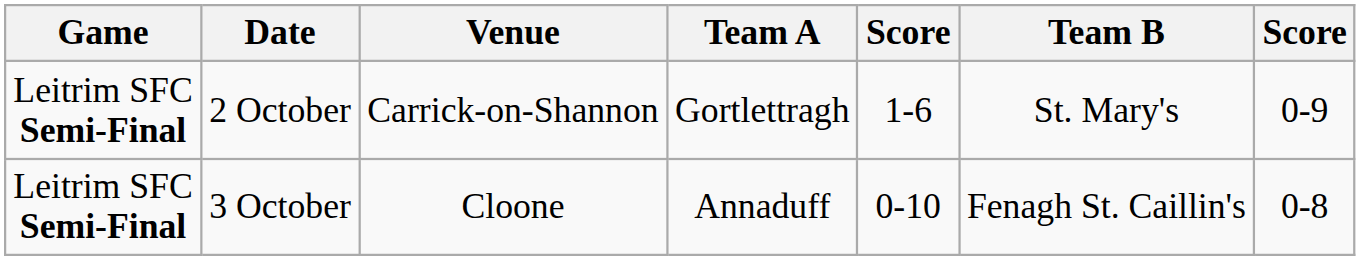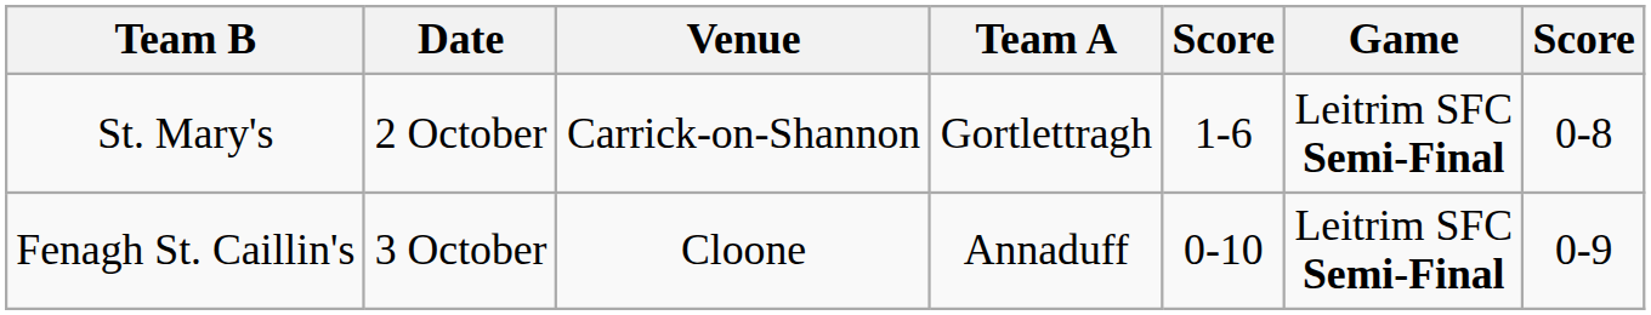 <table class="wikitable">
 <tr>
-<th>Game</th>
+<th>Team B</th>
 <th>Date</th>
 <th>Venue</th>
 <th>Team A</th>
 <th>Score</th>
-<th>Team B</th>
+<th>Game</th>
 <th>Score</th>
 </tr>
 <tr align="center">
-<td>Leitrim SFC<br><strong>Semi-Final</strong></td>
+<td>St. Mary's</td>
 <td>2 October</td>
 <td>Carrick-on-Shannon</td>
 <td>Gortlettragh</td>
 <td>1-6</td>
-<td>St. Mary's</td>
-<td>0-9</td>
+<td>Leitrim SFC<br><strong>Semi-Final</strong></td>
+<td>0-8</td>
 </tr>
 <tr align="center">
-<td>Leitrim SFC<br><strong>Semi-Final</strong></td>
+<td>Fenagh St. Caillin's</td>
 <td>3 October</td>
 <td>Cloone</td>
 <td>Annaduff</td>
 <td>0-10</td>
-<td>Fenagh St. Caillin's</td>
-<td>0-8</td>
+<td>Leitrim SFC<br><strong>Semi-Final</strong></td>
+<td>0-9</td>
 </tr>
 </table>
